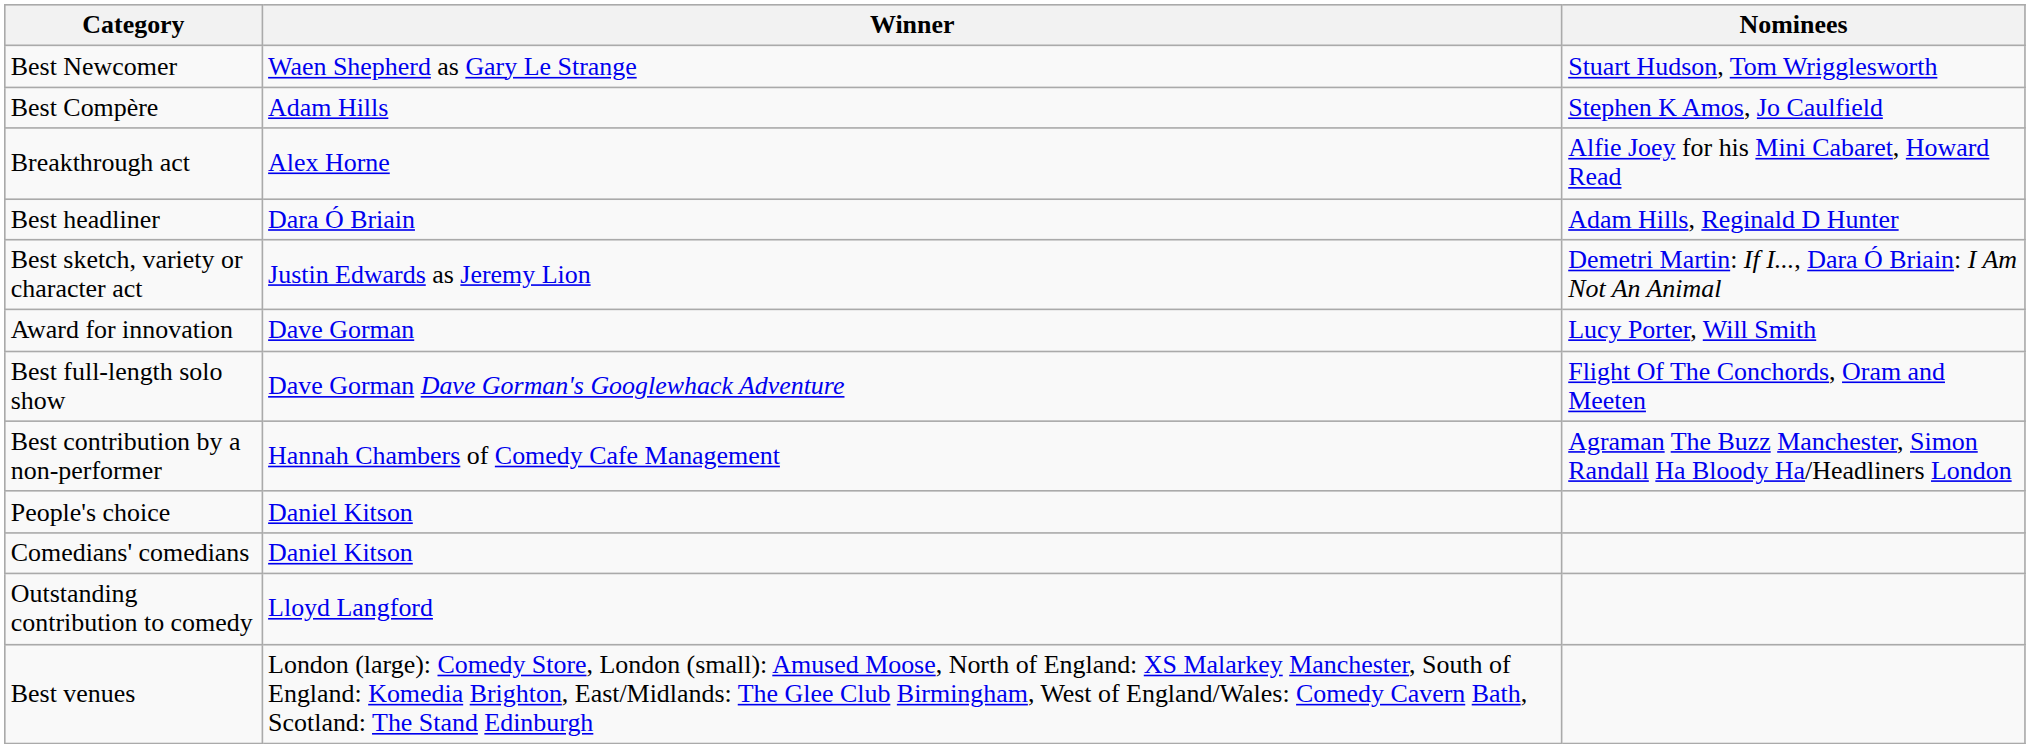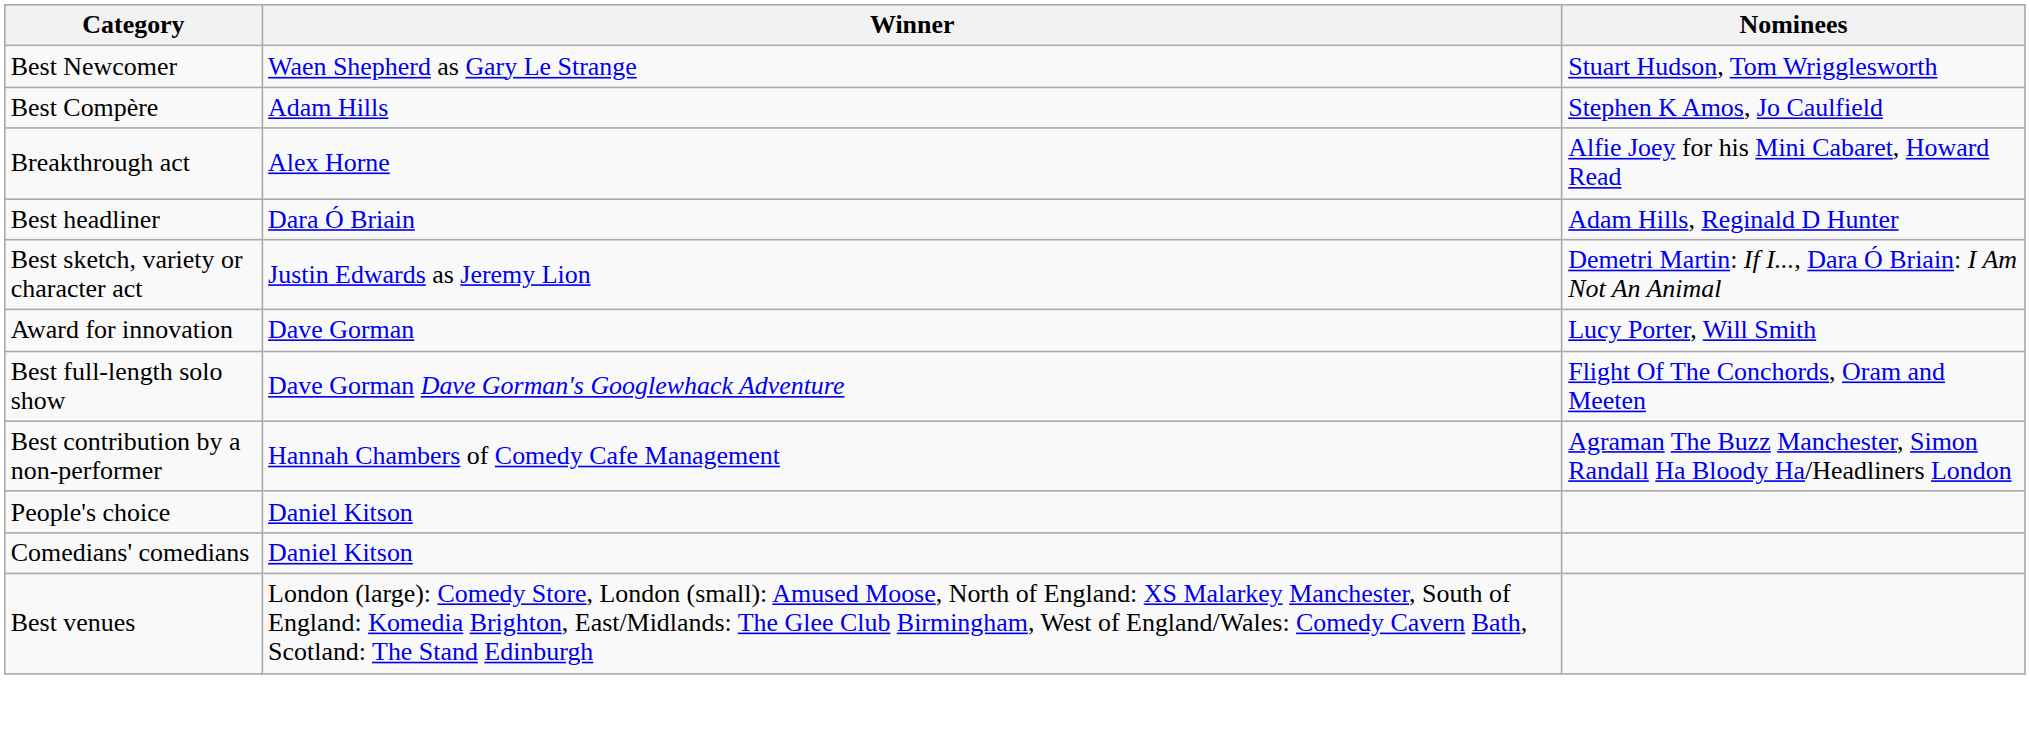 <table class="wikitable">
 <tr>
 <th>Category</th>
 <th>Winner</th>
 <th>Nominees</th>
 </tr>
 <tr>
 <td>Best Newcomer</td>
 <td><a href='#'>Waen Shepherd</a> as <a href='#'>Gary Le Strange</a></td>
 <td><a href='#'>Stuart Hudson</a>, <a href='#'>Tom Wrigglesworth</a></td>
 </tr>
 <tr>
 <td>Best Compère</td>
 <td><a href='#'>Adam Hills</a></td>
 <td><a href='#'>Stephen K Amos</a>, <a href='#'>Jo Caulfield</a></td>
 </tr>
 <tr>
 <td>Breakthrough act</td>
 <td><a href='#'>Alex Horne</a></td>
 <td><a href='#'>Alfie Joey</a> for his <a href='#'>Mini Cabaret</a>, <a href='#'>Howard Read</a></td>
 </tr>
 <tr>
 <td>Best headliner</td>
 <td><a href='#'>Dara Ó Briain</a></td>
 <td><a href='#'>Adam Hills</a>, <a href='#'>Reginald D Hunter</a></td>
 </tr>
 <tr>
 <td>Best sketch, variety or character act</td>
 <td><a href='#'>Justin Edwards</a> as <a href='#'>Jeremy Lion</a></td>
 <td><a href='#'>Demetri Martin</a>: <em>If I...</em>, <a href='#'>Dara Ó Briain</a>: <em>I Am Not An Animal</em></td>
 </tr>
 <tr>
 <td>Award for innovation</td>
 <td><a href='#'>Dave Gorman</a></td>
 <td><a href='#'>Lucy Porter</a>, <a href='#'>Will Smith</a></td>
 </tr>
 <tr>
 <td>Best full-length solo show</td>
 <td><a href='#'>Dave Gorman</a> <em><a href='#'>Dave Gorman's Googlewhack Adventure</a></em></td>
 <td><a href='#'>Flight Of The Conchords</a>, <a href='#'>Oram and Meeten</a></td>
 </tr>
 <tr>
 <td>Best contribution by a non-performer</td>
 <td><a href='#'>Hannah Chambers</a> of <a href='#'>Comedy Cafe Management</a></td>
 <td><a href='#'>Agraman</a> <a href='#'>The Buzz</a> <a href='#'>Manchester</a>, <a href='#'>Simon Randall</a> <a href='#'>Ha Bloody Ha</a>/Headliners <a href='#'>London</a></td>
 </tr>
 <tr>
 <td>People's choice</td>
 <td><a href='#'>Daniel Kitson</a></td>
 <td></td>
 </tr>
 <tr>
 <td>Comedians' comedians</td>
 <td><a href='#'>Daniel Kitson</a></td>
 <td></td>
 </tr>
 <tr>
-<td>Outstanding contribution to comedy</td>
-<td><a href='#'>Lloyd Langford</a></td>
-<td></td>
-</tr>
-<tr>
 <td>Best venues</td>
 <td>London (large): <a href='#'>Comedy Store</a>, London (small): <a href='#'>Amused Moose</a>, North of England: <a href='#'>XS Malarkey</a> <a href='#'>Manchester</a>, South of England: <a href='#'>Komedia</a> <a href='#'>Brighton</a>, East/Midlands: <a href='#'>The Glee Club</a> <a href='#'>Birmingham</a>, West of England/Wales: <a href='#'>Comedy Cavern</a> <a href='#'>Bath</a>, Scotland: <a href='#'>The Stand</a> <a href='#'>Edinburgh</a></td>
 <td></td>
 </tr>
 </table>
